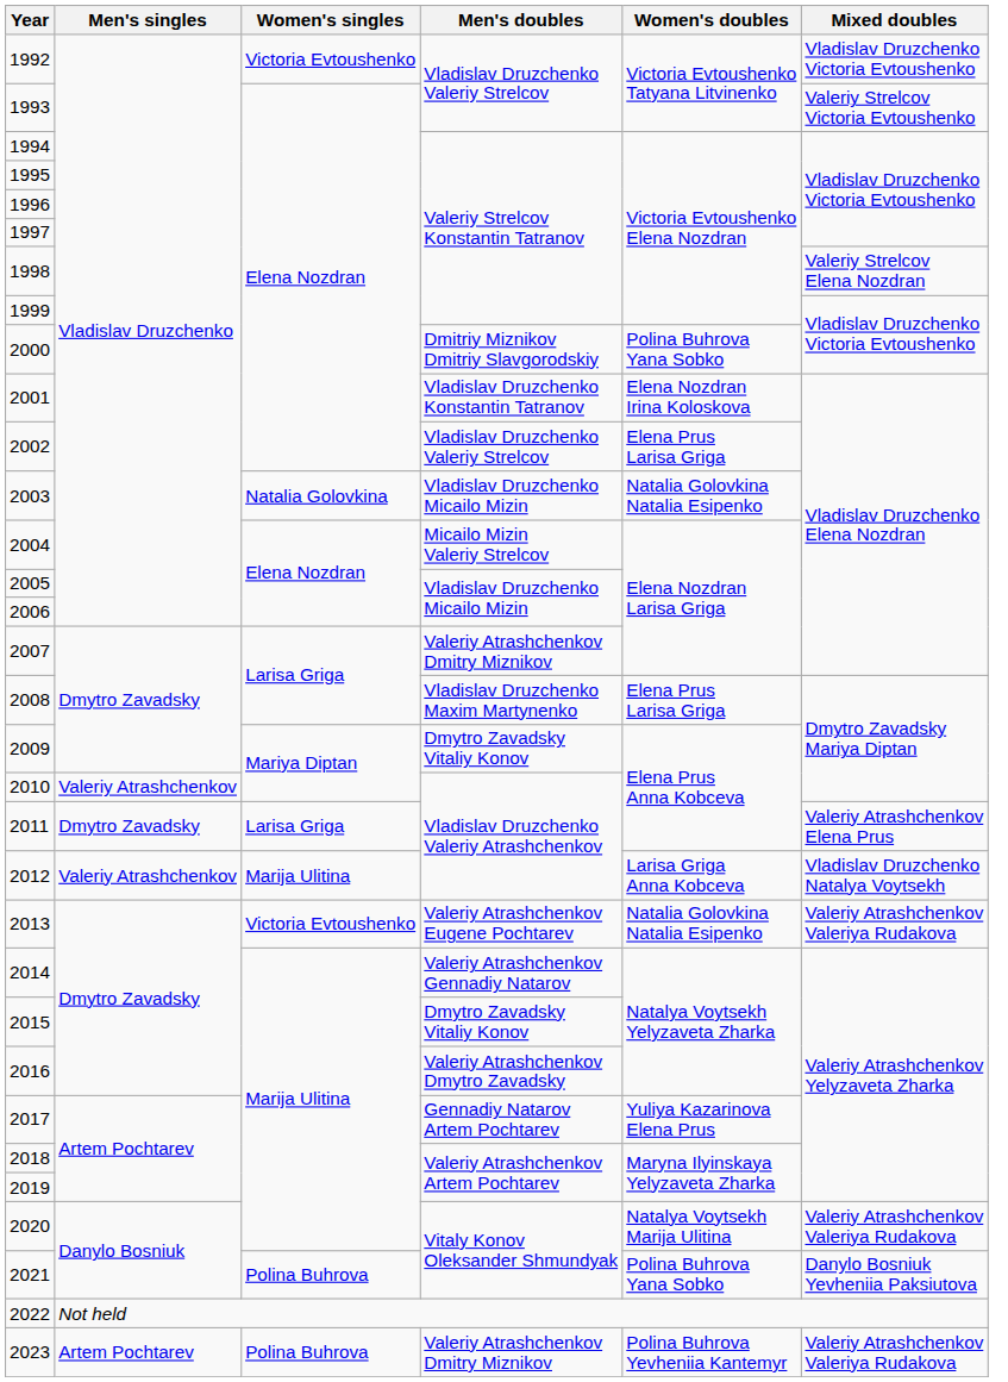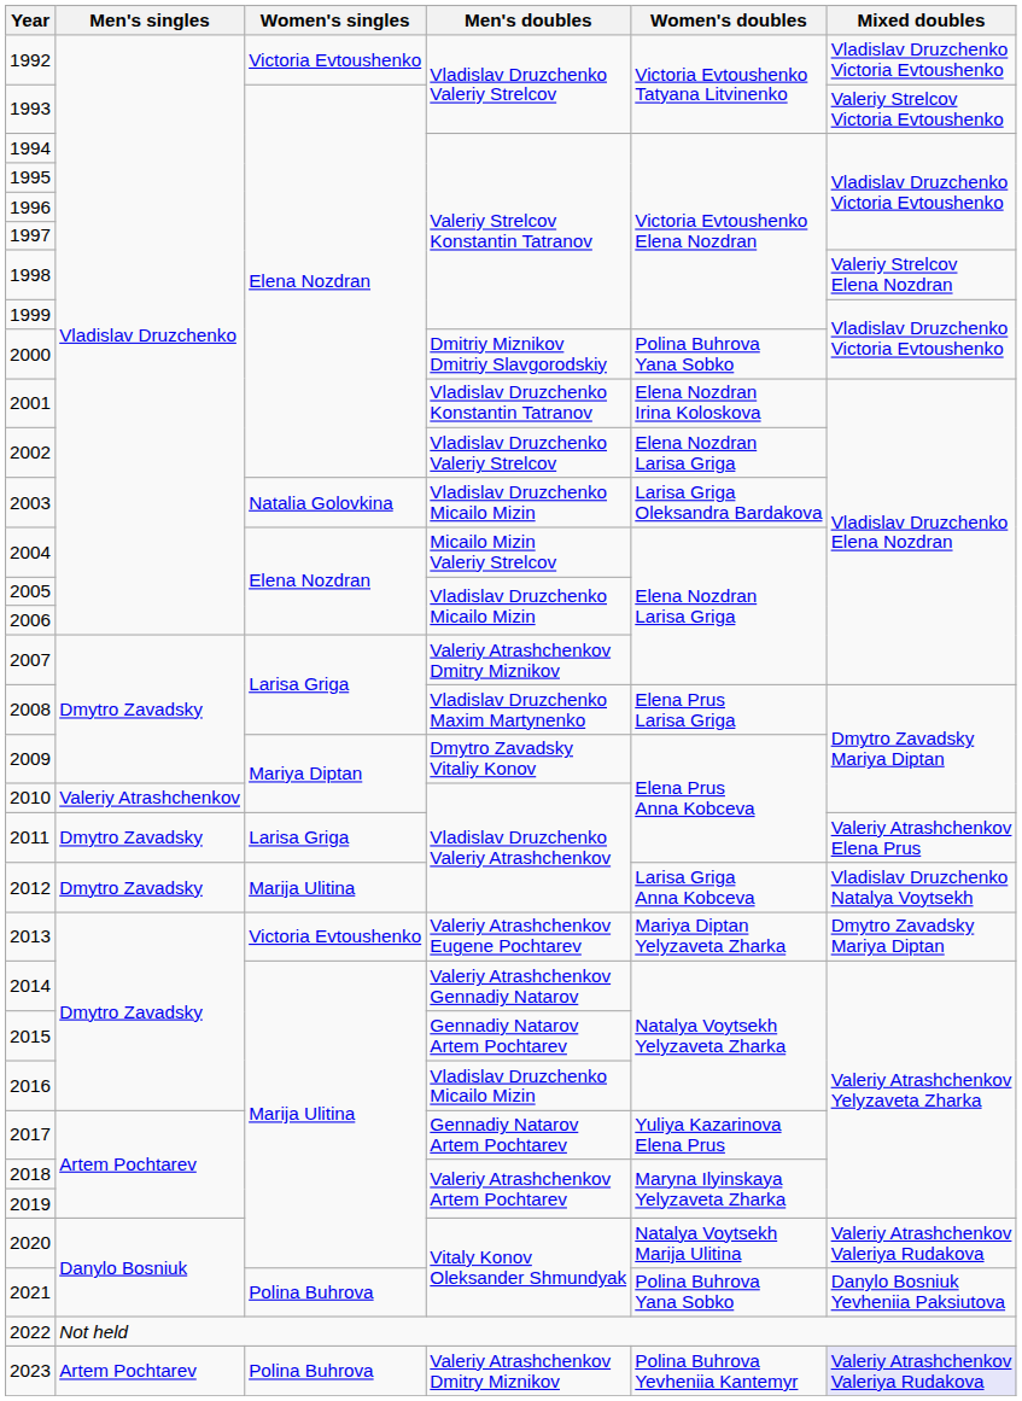 <table class=wikitable style="font-size:90%;">
 <tr>
 <th>Year</th>
 <th>Men's singles</th>
 <th>Women's singles</th>
 <th>Men's doubles</th>
 <th>Women's doubles</th>
 <th>Mixed doubles</th>
 </tr>
 <tr>
 <td>1992</td>
 <td rowspan=15><a href='#'>Vladislav Druzchenko</a></td>
 <td><a href='#'>Victoria Evtoushenko</a></td>
 <td rowspan=2><a href='#'>Vladislav Druzchenko</a><br><a href='#'>Valeriy Strelcov</a></td>
 <td rowspan=2><a href='#'>Victoria Evtoushenko</a><br><a href='#'>Tatyana Litvinenko</a></td>
 <td><a href='#'>Vladislav Druzchenko</a><br><a href='#'>Victoria Evtoushenko</a></td>
 </tr>
 <tr>
 <td>1993</td>
 <td rowspan=10><a href='#'>Elena Nozdran</a></td>
 <td><a href='#'>Valeriy Strelcov</a><br><a href='#'>Victoria Evtoushenko</a></td>
 </tr>
 <tr>
 <td>1994</td>
 <td rowspan=6><a href='#'>Valeriy Strelcov</a><br><a href='#'>Konstantin Tatranov</a></td>
 <td rowspan=6><a href='#'>Victoria Evtoushenko</a><br><a href='#'>Elena Nozdran</a></td>
 <td rowspan=4><a href='#'>Vladislav Druzchenko</a><br><a href='#'>Victoria Evtoushenko</a></td>
 </tr>
 <tr>
 <td>1995</td>
 </tr>
 <tr>
 <td>1996</td>
 </tr>
 <tr>
 <td>1997</td>
 </tr>
 <tr>
 <td>1998</td>
 <td><a href='#'>Valeriy Strelcov</a><br><a href='#'>Elena Nozdran</a></td>
 </tr>
 <tr>
 <td>1999</td>
 <td rowspan=2><a href='#'>Vladislav Druzchenko</a><br><a href='#'>Victoria Evtoushenko</a></td>
 </tr>
 <tr>
 <td>2000</td>
 <td><a href='#'>Dmitriy Miznikov</a><br><a href='#'>Dmitriy Slavgorodskiy</a></td>
 <td><a href='#'>Polina Buhrova</a><br><a href='#'>Yana Sobko</a></td>
 </tr>
 <tr>
 <td>2001</td>
 <td><a href='#'>Vladislav Druzchenko</a><br><a href='#'>Konstantin Tatranov</a></td>
 <td><a href='#'>Elena Nozdran</a><br><a href='#'>Irina Koloskova</a></td>
 <td rowspan=7><a href='#'>Vladislav Druzchenko</a><br><a href='#'>Elena Nozdran</a></td>
 </tr>
 <tr>
 <td>2002</td>
 <td><a href='#'>Vladislav Druzchenko</a><br><a href='#'>Valeriy Strelcov</a></td>
-<td><a href='#'>Elena Prus</a><br><a href='#'>Larisa Griga</a></td>
+<td><a href='#'>Elena Nozdran</a><br><a href='#'>Larisa Griga</a></td>
 </tr>
 <tr>
 <td>2003</td>
 <td><a href='#'>Natalia Golovkina</a></td>
 <td><a href='#'>Vladislav Druzchenko</a><br><a href='#'>Micailo Mizin</a></td>
-<td><a href='#'>Natalia Golovkina</a><br><a href='#'>Natalia Esipenko</a></td>
+<td><a href='#'>Larisa Griga</a><br><a href='#'>Oleksandra Bardakova</a></td>
 </tr>
 <tr>
 <td>2004</td>
 <td rowspan=3><a href='#'>Elena Nozdran</a></td>
 <td><a href='#'>Micailo Mizin</a><br><a href='#'>Valeriy Strelcov</a></td>
 <td rowspan=4><a href='#'>Elena Nozdran</a><br><a href='#'>Larisa Griga</a></td>
 </tr>
 <tr>
 <td>2005</td>
 <td rowspan=2><a href='#'>Vladislav Druzchenko</a><br><a href='#'>Micailo Mizin</a></td>
 </tr>
 <tr>
 <td>2006</td>
 </tr>
 <tr>
 <td>2007</td>
 <td rowspan=3><a href='#'>Dmytro Zavadsky</a></td>
 <td rowspan=2><a href='#'>Larisa Griga</a></td>
 <td><a href='#'>Valeriy Atrashchenkov</a><br><a href='#'>Dmitry Miznikov</a></td>
 </tr>
 <tr>
 <td>2008</td>
 <td><a href='#'>Vladislav Druzchenko</a><br><a href='#'>Maxim Martynenko</a></td>
 <td><a href='#'>Elena Prus</a><br><a href='#'>Larisa Griga</a></td>
 <td rowspan=3><a href='#'>Dmytro Zavadsky</a><br><a href='#'>Mariya Diptan</a></td>
 </tr>
 <tr>
 <td>2009</td>
 <td rowspan=2><a href='#'>Mariya Diptan</a></td>
 <td><a href='#'>Dmytro Zavadsky</a><br><a href='#'>Vitaliy Konov</a></td>
 <td rowspan=3><a href='#'>Elena Prus</a><br><a href='#'>Anna Kobceva</a></td>
 </tr>
 <tr>
 <td>2010</td>
 <td><a href='#'>Valeriy Atrashchenkov</a></td>
 <td rowspan=3><a href='#'>Vladislav Druzchenko</a><br><a href='#'>Valeriy Atrashchenkov</a></td>
 </tr>
 <tr>
 <td>2011</td>
 <td><a href='#'>Dmytro Zavadsky</a></td>
 <td><a href='#'>Larisa Griga</a></td>
 <td><a href='#'>Valeriy Atrashchenkov</a><br><a href='#'>Elena Prus</a></td>
 </tr>
 <tr>
 <td>2012</td>
-<td><a href='#'>Valeriy Atrashchenkov</a></td>
+<td><a href='#'>Dmytro Zavadsky</a></td>
 <td><a href='#'>Marija Ulitina</a></td>
 <td><a href='#'>Larisa Griga</a><br><a href='#'>Anna Kobceva</a></td>
 <td><a href='#'>Vladislav Druzchenko</a><br><a href='#'>Natalya Voytsekh</a></td>
 </tr>
 <tr>
 <td>2013</td>
 <td rowspan=4><a href='#'>Dmytro Zavadsky</a></td>
 <td><a href='#'>Victoria Evtoushenko</a></td>
 <td><a href='#'>Valeriy Atrashchenkov</a><br><a href='#'>Eugene Pochtarev</a></td>
-<td><a href='#'>Natalia Golovkina</a><br><a href='#'>Natalia Esipenko</a></td>
-<td><a href='#'>Valeriy Atrashchenkov</a><br><a href='#'>Valeriya Rudakova</a></td>
+<td><a href='#'>Mariya Diptan</a><br><a href='#'>Yelyzaveta Zharka</a></td>
+<td><a href='#'>Dmytro Zavadsky</a><br><a href='#'>Mariya Diptan</a></td>
 </tr>
 <tr>
 <td>2014</td>
 <td rowspan=7><a href='#'>Marija Ulitina</a></td>
 <td><a href='#'>Valeriy Atrashchenkov</a><br><a href='#'>Gennadiy Natarov</a></td>
 <td rowspan=3><a href='#'>Natalya Voytsekh</a><br><a href='#'>Yelyzaveta Zharka</a></td>
 <td rowspan=6><a href='#'>Valeriy Atrashchenkov</a><br><a href='#'>Yelyzaveta Zharka</a></td>
 </tr>
 <tr>
 <td>2015</td>
-<td><a href='#'>Dmytro Zavadsky</a><br><a href='#'>Vitaliy Konov</a></td>
+<td><a href='#'>Gennadiy Natarov</a><br><a href='#'>Artem Pochtarev</a></td>
 </tr>
 <tr>
 <td>2016</td>
-<td><a href='#'>Valeriy Atrashchenkov</a><br><a href='#'>Dmytro Zavadsky</a></td>
+<td><a href='#'>Vladislav Druzchenko</a><br><a href='#'>Micailo Mizin</a></td>
 </tr>
 <tr>
 <td>2017</td>
 <td rowspan=3><a href='#'>Artem Pochtarev</a></td>
 <td><a href='#'>Gennadiy Natarov</a><br><a href='#'>Artem Pochtarev</a></td>
 <td><a href='#'>Yuliya Kazarinova</a><br><a href='#'>Elena Prus</a></td>
 </tr>
 <tr>
 <td>2018</td>
 <td rowspan=2><a href='#'>Valeriy Atrashchenkov</a><br><a href='#'>Artem Pochtarev</a></td>
 <td rowspan=2><a href='#'>Maryna Ilyinskaya</a><br><a href='#'>Yelyzaveta Zharka</a></td>
 </tr>
 <tr>
 <td>2019</td>
 </tr>
 <tr>
 <td>2020</td>
 <td rowspan=2><a href='#'>Danylo Bosniuk</a></td>
 <td rowspan=2><a href='#'>Vitaly Konov</a><br><a href='#'>Oleksander Shmundyak</a></td>
 <td><a href='#'>Natalya Voytsekh</a><br><a href='#'>Marija Ulitina</a></td>
 <td><a href='#'>Valeriy Atrashchenkov</a><br><a href='#'>Valeriya Rudakova</a></td>
 </tr>
 <tr>
 <td>2021</td>
 <td><a href='#'>Polina Buhrova</a></td>
 <td><a href='#'>Polina Buhrova</a><br><a href='#'>Yana Sobko</a></td>
 <td><a href='#'>Danylo Bosniuk</a><br><a href='#'>Yevheniia Paksiutova</a></td>
 </tr>
 <tr>
 <td>2022</td>
 <td colspan=5><em>Not held</em></td>
 </tr>
 <tr>
 <td>2023</td>
 <td><a href='#'>Artem Pochtarev</a></td>
 <td><a href='#'>Polina Buhrova</a></td>
 <td><a href='#'>Valeriy Atrashchenkov</a><br><a href='#'>Dmitry Miznikov</a></td>
 <td><a href='#'>Polina Buhrova</a><br><a href='#'>Yevheniia Kantemyr</a></td>
-<td><a href='#'>Valeriy Atrashchenkov</a><br><a href='#'>Valeriya Rudakova</a></td>
+<td style="background: lavender;"><a href='#'>Valeriy Atrashchenkov</a><br><a href='#'>Valeriya Rudakova</a></td>
 </tr>
 </table>
